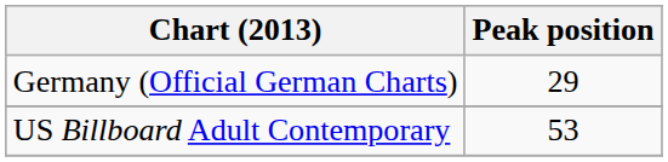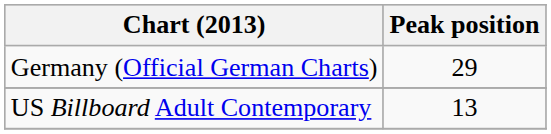 <table class="wikitable sortable">
 <tr>
 <th>Chart (2013)</th>
 <th>Peak position</th>
 </tr>
 <tr>
 <td>Germany (<a href='#'>Official German Charts</a>)</td>
 <td align="center">29</td>
 </tr>
 <tr>
 </tr>
 <tr>
 <td>US <em>Billboard</em> <a href='#'>Adult Contemporary</a></td>
-<td align="center">53</td>
+<td align="center">13</td>
 </tr>
 <tr>
 </tr>
 </table>
